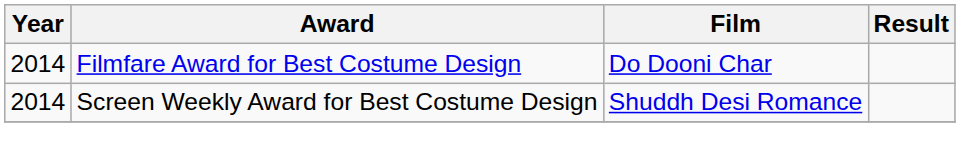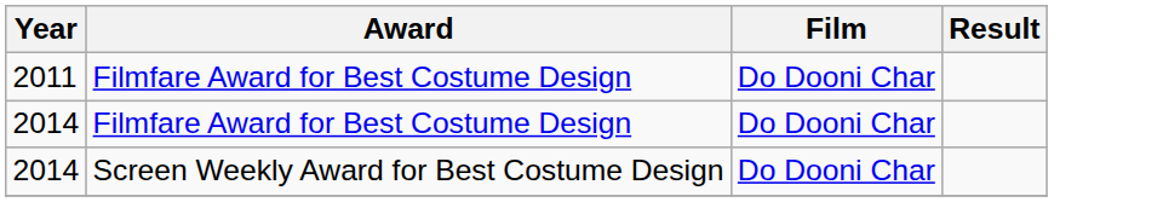 <table class="wikitable">
 <tr>
 <th>Year</th>
 <th>Award</th>
 <th>Film</th>
 <th>Result</th>
+</tr>
+<tr>
+<td>2011</td>
+<td><a href='#'>Filmfare Award for Best Costume Design</a></td>
+<td><a href='#'>Do Dooni Char</a></td>
+<td></td>
 </tr>
 <tr>
 <td>2014</td>
 <td><a href='#'>Filmfare Award for Best Costume Design</a></td>
 <td><a href='#'>Do Dooni Char</a></td>
 <td></td>
 </tr>
 <tr>
 <td>2014</td>
 <td>Screen Weekly Award for Best Costume Design</td>
-<td><a href='#'>Shuddh Desi Romance</a></td>
+<td><a href='#'>Do Dooni Char</a></td>
 <td></td>
 </tr>
 <tr>
 </tr>
 </table>
